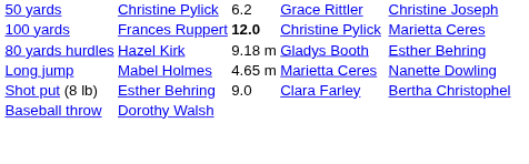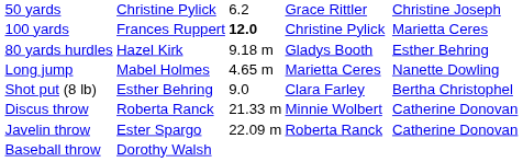 <table>
 <tr>
 <td><a href='#'>50 yards</a></td>
 <td><a href='#'>Christine Pylick</a></td>
 <td>6.2</td>
 <td><a href='#'>Grace Rittler</a></td>
 <td></td>
 <td><a href='#'>Christine Joseph</a></td>
 <td></td>
 </tr>
 <tr>
 <td><a href='#'>100 yards</a></td>
 <td><a href='#'>Frances Ruppert</a></td>
 <td><strong>12.0</strong></td>
 <td><a href='#'>Christine Pylick</a></td>
 <td></td>
 <td><a href='#'>Marietta Ceres</a></td>
 <td></td>
 </tr>
 <tr>
 <td><a href='#'>80 yards hurdles</a></td>
 <td><a href='#'>Hazel Kirk</a></td>
 <td>9.18 m</td>
 <td><a href='#'>Gladys Booth</a></td>
 <td></td>
 <td><a href='#'>Esther Behring</a></td>
 <td></td>
 </tr>
 <tr>
 <td><a href='#'>Long jump</a></td>
 <td><a href='#'>Mabel Holmes</a></td>
 <td>4.65 m</td>
 <td><a href='#'>Marietta Ceres</a></td>
 <td></td>
 <td><a href='#'>Nanette Dowling</a></td>
 <td></td>
 </tr>
 <tr>
 <td><a href='#'>Shot put</a> (8 lb)</td>
 <td><a href='#'>Esther Behring</a></td>
 <td>9.0</td>
 <td><a href='#'>Clara Farley</a></td>
 <td></td>
 <td><a href='#'>Bertha Christophel</a></td>
 <td></td>
 </tr>
 <tr>
+<td><a href='#'>Discus throw</a></td>
+<td><a href='#'>Roberta Ranck</a></td>
+<td>21.33 m</td>
+<td><a href='#'>Minnie Wolbert</a></td>
+<td></td>
+<td><a href='#'>Catherine Donovan</a></td>
+<td></td>
+</tr>
+<tr>
+<td><a href='#'>Javelin throw</a></td>
+<td><a href='#'>Ester Spargo</a></td>
+<td>22.09 m</td>
+<td><a href='#'>Roberta Ranck</a></td>
+<td></td>
+<td><a href='#'>Catherine Donovan</a></td>
+<td></td>
+</tr>
+<tr>
 <td><a href='#'>Baseball throw</a></td>
 <td><a href='#'>Dorothy Walsh</a></td>
 <td></td>
 <td></td>
 <td></td>
 <td></td>
 <td></td>
 </tr>
 </table>
